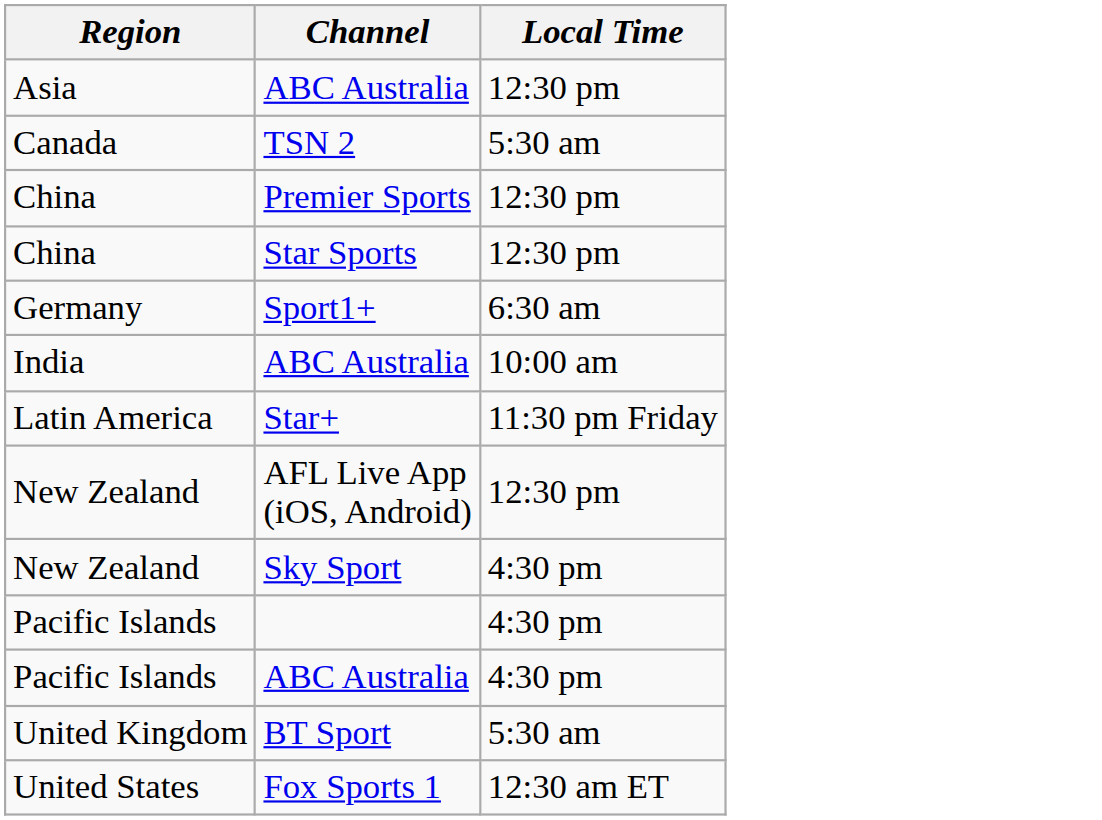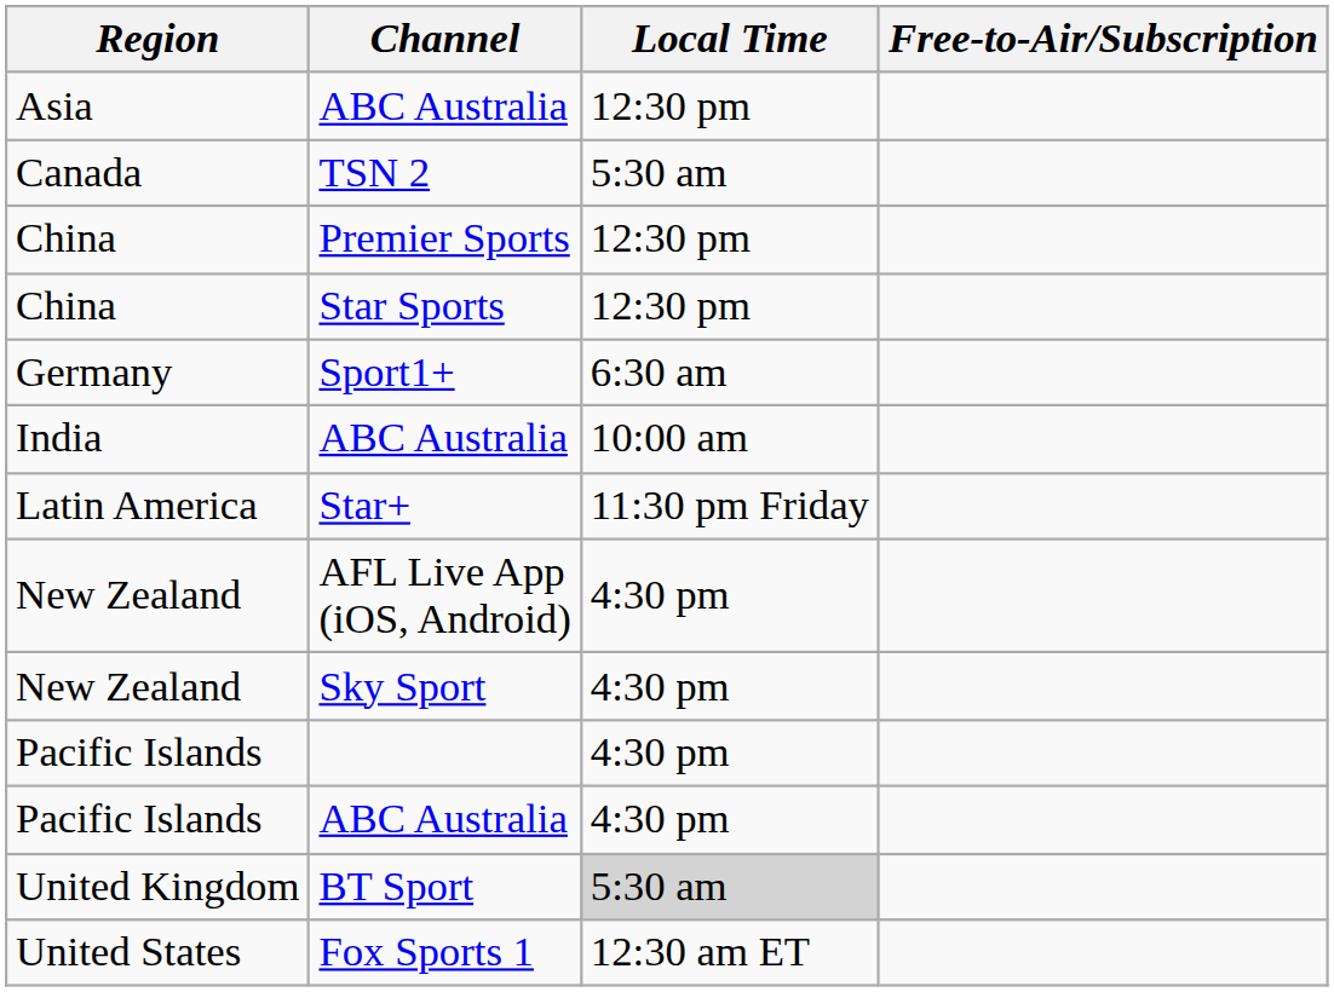 <table class="wikitable">
 <tr>
 <th><em>Region</em></th>
 <th><em>Channel</em></th>
 <th><em>Local Time</em></th>
+<th><em>Free-to-Air/Subscription</em></th>
 </tr>
 <tr>
 <td>Asia</td>
 <td><a href='#'>ABC Australia</a></td>
 <td>12:30 pm</td>
+<td></td>
 </tr>
 <tr>
 <td>Canada</td>
 <td><a href='#'>TSN 2</a></td>
 <td>5:30 am</td>
+<td></td>
 </tr>
 <tr>
 <td>China</td>
 <td><a href='#'>Premier Sports</a></td>
 <td>12:30 pm</td>
+<td></td>
 </tr>
 <tr>
 <td>China</td>
 <td><a href='#'>Star Sports</a></td>
 <td>12:30 pm</td>
+<td></td>
 </tr>
 <tr>
 <td>Germany</td>
 <td><a href='#'>Sport1+</a></td>
 <td>6:30 am</td>
+<td></td>
 </tr>
 <tr>
 <td>India</td>
 <td><a href='#'>ABC Australia</a></td>
 <td>10:00 am</td>
+<td></td>
 </tr>
 <tr>
 <td>Latin America</td>
 <td><a href='#'>Star+</a></td>
 <td>11:30 pm Friday</td>
+<td></td>
 </tr>
 <tr>
 <td>New Zealand</td>
 <td>AFL Live App<br>(iOS, Android)</td>
-<td>12:30 pm</td>
+<td>4:30 pm</td>
+<td></td>
 </tr>
 <tr>
 <td>New Zealand</td>
 <td><a href='#'>Sky Sport</a></td>
 <td>4:30 pm</td>
+<td></td>
 </tr>
 <tr>
 <td>Pacific Islands</td>
 <td></td>
 <td>4:30 pm</td>
+<td></td>
 </tr>
 <tr>
 <td>Pacific Islands</td>
 <td><a href='#'>ABC Australia</a></td>
 <td>4:30 pm</td>
+<td></td>
 </tr>
 <tr>
 <td>United Kingdom</td>
 <td><a href='#'>BT Sport</a></td>
-<td>5:30 am</td>
+<td style="background: lightgrey;">5:30 am</td>
+<td></td>
 </tr>
 <tr>
 <td>United States</td>
 <td><a href='#'>Fox Sports 1</a></td>
 <td>12:30 am ET</td>
+<td></td>
 </tr>
 </table>
